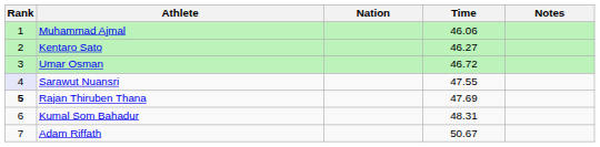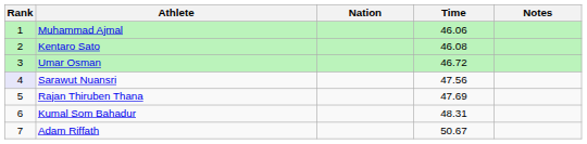 <table class="wikitable sortable" style="text-align:center;width: 55%;">
 <tr>
 <th scope="col" style="width: 10px;">Rank</th>
 <th scope="col">Athlete</th>
 <th scope="col">Nation</th>
 <th scope="col">Time</th>
 <th scope="col">Notes</th>
 </tr>
 <tr bgcolor=bbf3bb>
 <td>1</td>
 <td align=left><a href='#'>Muhammad Ajmal</a></td>
 <td align=left></td>
 <td>46.06</td>
 <td></td>
 </tr>
 <tr bgcolor=bbf3bb>
 <td>2</td>
 <td align=left><a href='#'>Kentaro Sato</a></td>
 <td align=left></td>
-<td>46.27</td>
+<td>46.08</td>
 <td></td>
 </tr>
 <tr bgcolor=bbf3bb>
 <td>3</td>
 <td align=left><a href='#'>Umar Osman</a></td>
 <td align=left></td>
 <td>46.72</td>
 <td></td>
 </tr>
 <tr>
 <td style="background: lavender;">4</td>
 <td align=left><a href='#'>Sarawut Nuansri</a></td>
 <td align=left></td>
-<td>47.55</td>
+<td>47.56</td>
 <td></td>
 </tr>
 <tr>
-<td><strong>5</strong></td>
+<td>5</td>
 <td align=left><a href='#'>Rajan Thiruben Thana</a></td>
 <td align=left></td>
 <td>47.69</td>
 <td></td>
 </tr>
 <tr>
 <td>6</td>
 <td align=left><a href='#'>Kumal Som Bahadur</a></td>
 <td align=left></td>
 <td>48.31</td>
 <td></td>
 </tr>
 <tr>
 <td>7</td>
 <td align=left><a href='#'>Adam Riffath</a></td>
 <td align=left></td>
 <td>50.67</td>
 <td></td>
 </tr>
 </table>
